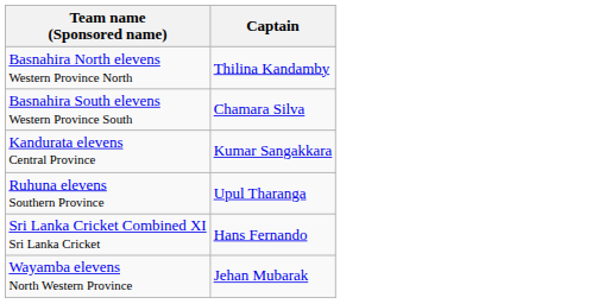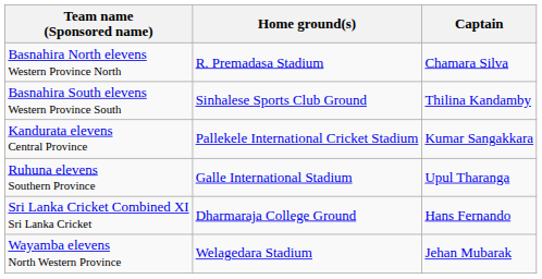 <table class="wikitable">
 <tr>
 <th>Team name<br>(Sponsored name)</th>
+<th>Home ground(s)</th>
 <th>Captain</th>
 </tr>
 <tr>
 <td><a href='#'>Basnahira North elevens</a><br><small>Western Province North</small></td>
+<td><a href='#'>R. Premadasa Stadium</a></td>
+<td><a href='#'>Chamara Silva</a></td>
+</tr>
+<tr>
+<td><a href='#'>Basnahira South elevens</a><br><small>Western Province South</small></td>
+<td><a href='#'>Sinhalese Sports Club Ground</a></td>
 <td><a href='#'>Thilina Kandamby</a></td>
 </tr>
 <tr>
-<td><a href='#'>Basnahira South elevens</a><br><small>Western Province South</small></td>
-<td><a href='#'>Chamara Silva</a></td>
-</tr>
-<tr>
 <td><a href='#'>Kandurata elevens</a><br><small>Central Province</small></td>
+<td><a href='#'>Pallekele International Cricket Stadium</a></td>
 <td><a href='#'>Kumar Sangakkara</a></td>
 </tr>
 <tr>
 <td><a href='#'>Ruhuna elevens</a><br><small>Southern Province</small></td>
+<td><a href='#'>Galle International Stadium</a></td>
 <td><a href='#'>Upul Tharanga</a></td>
 </tr>
 <tr>
 <td><a href='#'>Sri Lanka Cricket Combined XI</a><br><small>Sri Lanka Cricket</small></td>
+<td><a href='#'>Dharmaraja College Ground</a></td>
 <td><a href='#'>Hans Fernando</a></td>
 </tr>
 <tr>
 <td><a href='#'>Wayamba elevens</a><br><small>North Western Province</small></td>
+<td><a href='#'>Welagedara Stadium</a></td>
 <td><a href='#'>Jehan Mubarak</a></td>
 </tr>
 </table>
